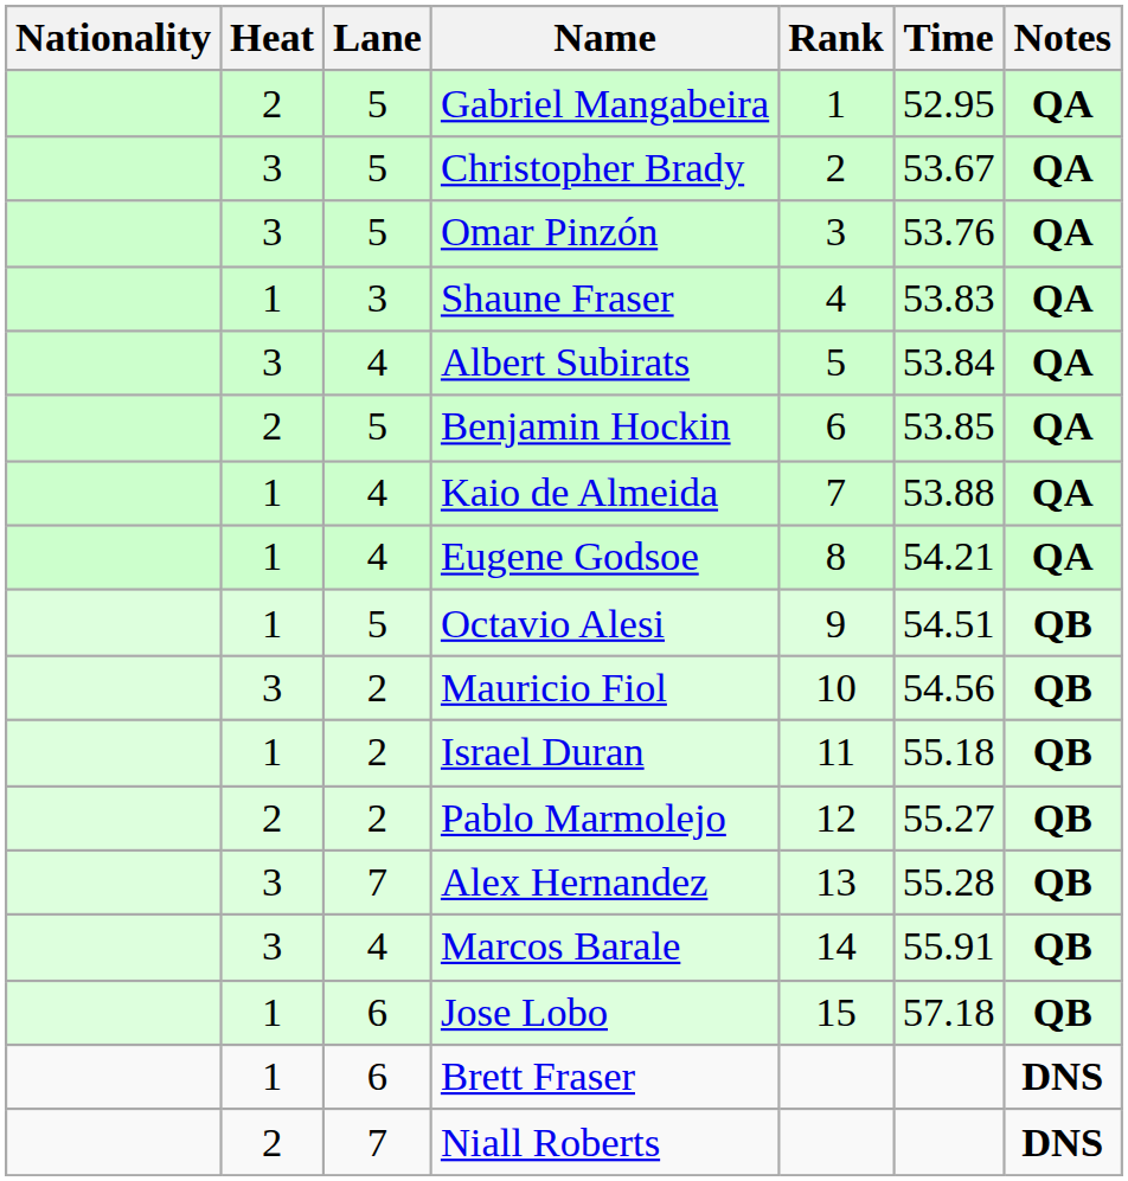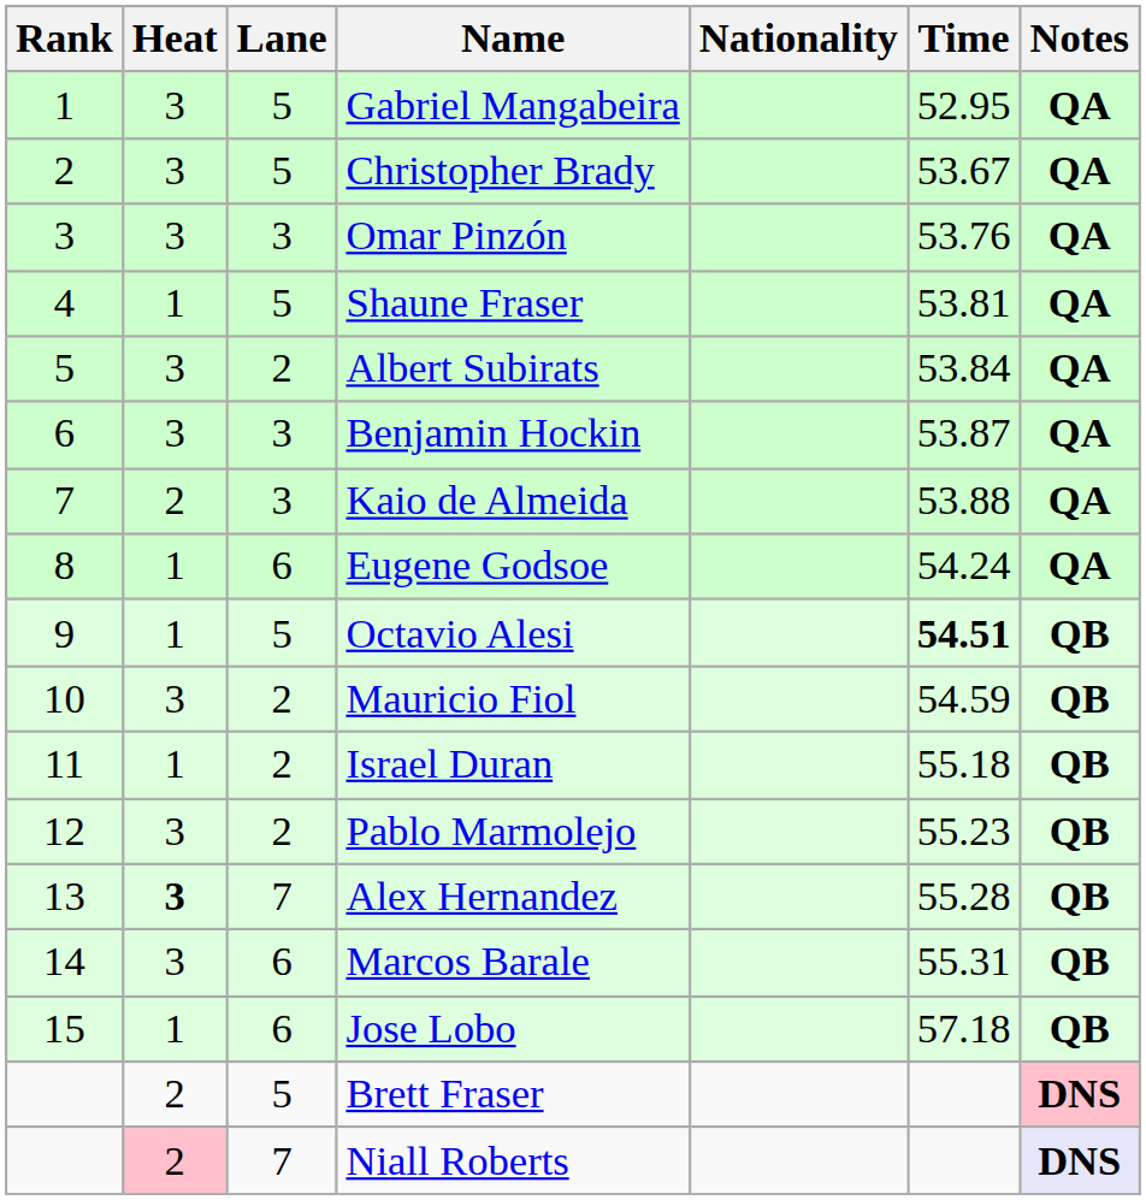 <table class="wikitable sortable" style="text-align:center">
 <tr>
-<th>Nationality</th>
+<th>Rank</th>
 <th>Heat</th>
 <th>Lane</th>
 <th>Name</th>
-<th>Rank</th>
+<th>Nationality</th>
 <th>Time</th>
 <th>Notes</th>
 </tr>
 <tr bgcolor=ccffcc>
-<td align=left></td>
-<td>2</td>
+<td>1</td>
+<td>3</td>
 <td>5</td>
 <td align=left><a href='#'>Gabriel Mangabeira</a></td>
-<td>1</td>
+<td align=left></td>
 <td>52.95</td>
 <td><strong>QA</strong></td>
 </tr>
 <tr bgcolor=ccffcc>
-<td align=left></td>
+<td>2</td>
 <td>3</td>
 <td>5</td>
 <td align=left><a href='#'>Christopher Brady</a></td>
-<td>2</td>
+<td align=left></td>
 <td>53.67</td>
 <td><strong>QA</strong></td>
 </tr>
 <tr bgcolor=ccffcc>
+<td>3</td>
+<td>3</td>
+<td>3</td>
+<td align=left><a href='#'>Omar Pinzón</a></td>
 <td align=left></td>
-<td>3</td>
-<td>5</td>
-<td align=left><a href='#'>Omar Pinzón</a></td>
-<td>3</td>
 <td>53.76</td>
 <td><strong>QA</strong></td>
 </tr>
 <tr bgcolor=ccffcc>
+<td>4</td>
+<td>1</td>
+<td>5</td>
+<td align=left><a href='#'>Shaune Fraser</a></td>
 <td align=left></td>
-<td>1</td>
-<td>3</td>
-<td align=left><a href='#'>Shaune Fraser</a></td>
-<td>4</td>
-<td>53.83</td>
+<td>53.81</td>
 <td><strong>QA</strong></td>
 </tr>
 <tr bgcolor=ccffcc>
+<td>5</td>
+<td>3</td>
+<td>2</td>
+<td align=left><a href='#'>Albert Subirats</a></td>
 <td align=left></td>
-<td>3</td>
-<td>4</td>
-<td align=left><a href='#'>Albert Subirats</a></td>
-<td>5</td>
 <td>53.84</td>
 <td><strong>QA</strong></td>
 </tr>
 <tr bgcolor=ccffcc>
+<td>6</td>
+<td>3</td>
+<td>3</td>
+<td align=left><a href='#'>Benjamin Hockin</a></td>
 <td align=left></td>
-<td>2</td>
-<td>5</td>
-<td align=left><a href='#'>Benjamin Hockin</a></td>
-<td>6</td>
-<td>53.85</td>
+<td>53.87</td>
 <td><strong>QA</strong></td>
 </tr>
 <tr bgcolor=ccffcc>
+<td>7</td>
+<td>2</td>
+<td>3</td>
+<td align=left><a href='#'>Kaio de Almeida</a></td>
 <td align=left></td>
-<td>1</td>
-<td>4</td>
-<td align=left><a href='#'>Kaio de Almeida</a></td>
-<td>7</td>
 <td>53.88</td>
 <td><strong>QA</strong></td>
 </tr>
 <tr bgcolor=ccffcc>
+<td>8</td>
+<td>1</td>
+<td>6</td>
+<td align=left><a href='#'>Eugene Godsoe</a></td>
 <td align=left></td>
-<td>1</td>
-<td>4</td>
-<td align=left><a href='#'>Eugene Godsoe</a></td>
-<td>8</td>
-<td>54.21</td>
+<td>54.24</td>
 <td><strong>QA</strong></td>
 </tr>
 <tr bgcolor=ddffdd>
-<td align=left></td>
+<td>9</td>
 <td>1</td>
 <td>5</td>
 <td align=left><a href='#'>Octavio Alesi</a></td>
-<td>9</td>
-<td>54.51</td>
+<td align=left></td>
+<td><strong>54.51</strong></td>
 <td><strong>QB</strong></td>
 </tr>
 <tr bgcolor=ddffdd>
-<td align=left></td>
+<td>10</td>
 <td>3</td>
 <td>2</td>
 <td align=left><a href='#'>Mauricio Fiol</a></td>
-<td>10</td>
-<td>54.56</td>
+<td align=left></td>
+<td>54.59</td>
 <td><strong>QB</strong></td>
 </tr>
 <tr bgcolor=ddffdd>
-<td align=left></td>
+<td>11</td>
 <td>1</td>
 <td>2</td>
 <td align=left><a href='#'>Israel Duran</a></td>
-<td>11</td>
+<td align=left></td>
 <td>55.18</td>
 <td><strong>QB</strong></td>
 </tr>
 <tr bgcolor=ddffdd>
-<td align=left></td>
-<td>2</td>
+<td>12</td>
+<td>3</td>
 <td>2</td>
 <td align=left><a href='#'>Pablo Marmolejo</a></td>
-<td>12</td>
-<td>55.27</td>
+<td align=left></td>
+<td>55.23</td>
 <td><strong>QB</strong></td>
 </tr>
 <tr bgcolor=ddffdd>
-<td align=left></td>
-<td>3</td>
+<td>13</td>
+<td><strong>3</strong></td>
 <td>7</td>
 <td align=left><a href='#'>Alex Hernandez</a></td>
-<td>13</td>
+<td align=left></td>
 <td>55.28</td>
 <td><strong>QB</strong></td>
 </tr>
 <tr bgcolor=ddffdd>
+<td>14</td>
+<td>3</td>
+<td>6</td>
+<td align=left><a href='#'>Marcos Barale</a></td>
 <td align=left></td>
-<td>3</td>
-<td>4</td>
-<td align=left><a href='#'>Marcos Barale</a></td>
-<td>14</td>
-<td>55.91</td>
+<td>55.31</td>
 <td><strong>QB</strong></td>
 </tr>
 <tr bgcolor=ddffdd>
-<td align=left></td>
+<td>15</td>
 <td>1</td>
 <td>6</td>
 <td align=left><a href='#'>Jose Lobo</a></td>
-<td>15</td>
+<td align=left></td>
 <td>57.18</td>
 <td><strong>QB</strong></td>
 </tr>
 <tr>
+<td></td>
+<td>2</td>
+<td>5</td>
+<td align=left><a href='#'>Brett Fraser</a></td>
 <td align=left></td>
-<td>1</td>
-<td>6</td>
-<td align=left><a href='#'>Brett Fraser</a></td>
 <td></td>
-<td></td>
-<td><strong>DNS</strong></td>
+<td style="background: pink;"><strong>DNS</strong></td>
 </tr>
 <tr>
-<td align=left></td>
-<td>2</td>
+<td></td>
+<td style="background: pink;">2</td>
 <td>7</td>
 <td align=left><a href='#'>Niall Roberts</a></td>
+<td align=left></td>
 <td></td>
-<td></td>
-<td><strong>DNS</strong></td>
+<td style="background: lavender;"><strong>DNS</strong></td>
 </tr>
 </table>
